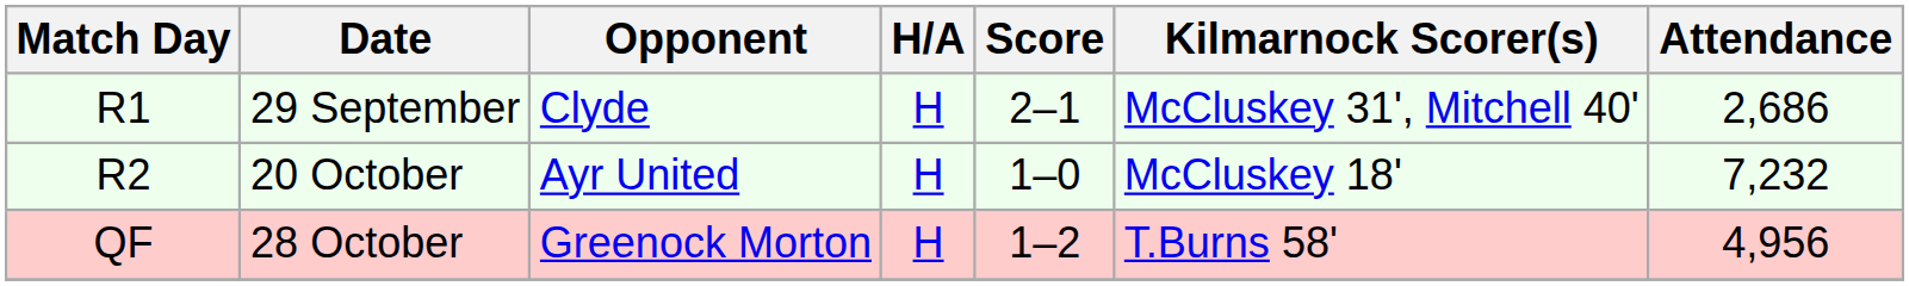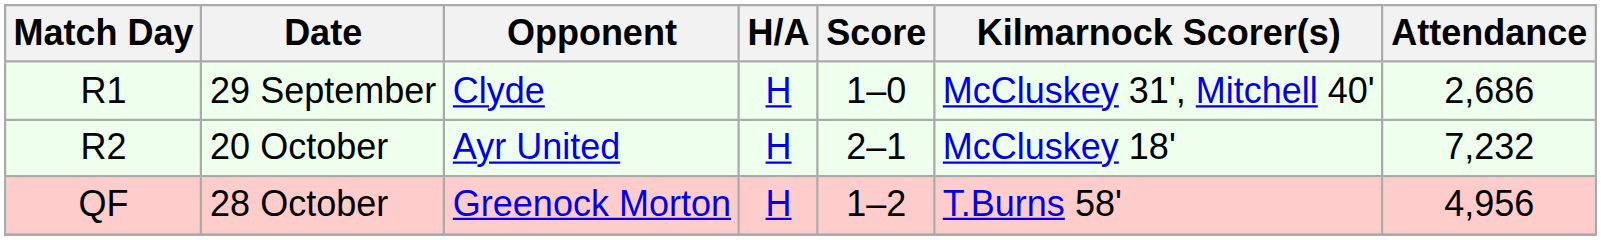 <table class="wikitable" style="text-align:center">
 <tr>
 <th>Match Day</th>
 <th>Date</th>
 <th>Opponent</th>
 <th>H/A</th>
 <th>Score</th>
 <th>Kilmarnock Scorer(s)</th>
 <th>Attendance</th>
 </tr>
 <tr bgcolor=#EEFFEE>
 <td>R1</td>
 <td align=left>29 September</td>
 <td align=left><a href='#'>Clyde</a></td>
 <td><a href='#'>H</a></td>
-<td>2–1</td>
+<td>1–0</td>
 <td align=left><a href='#'>McCluskey</a> 31', <a href='#'>Mitchell</a> 40'</td>
 <td>2,686</td>
 </tr>
 <tr bgcolor=#EEFFEE>
 <td>R2</td>
 <td align=left>20 October</td>
 <td align=left><a href='#'>Ayr United</a></td>
 <td><a href='#'>H</a></td>
-<td>1–0</td>
+<td>2–1</td>
 <td align=left><a href='#'>McCluskey</a> 18'</td>
 <td>7,232</td>
 </tr>
 <tr bgcolor=#FFCCCC>
 <td>QF</td>
 <td align=left>28 October</td>
 <td align=left><a href='#'>Greenock Morton</a></td>
 <td><a href='#'>H</a></td>
 <td>1–2</td>
 <td align=left><a href='#'>T.Burns</a> 58'</td>
 <td>4,956</td>
 </tr>
 <tr>
 </tr>
 </table>
